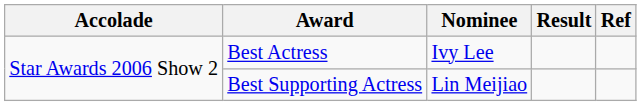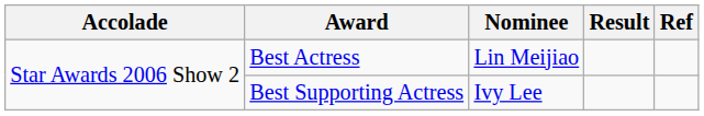 <table class="wikitable">
 <tr>
 <th>Accolade</th>
 <th>Award</th>
 <th>Nominee</th>
 <th>Result</th>
 <th>Ref</th>
 </tr>
 <tr>
 <td rowspan="2"><a href='#'>Star Awards 2006</a> Show 2</td>
 <td><a href='#'>Best Actress</a></td>
-<td><a href='#'>Ivy Lee</a></td>
+<td><a href='#'>Lin Meijiao</a></td>
 <td></td>
 <td></td>
 </tr>
 <tr>
 <td><a href='#'>Best Supporting Actress</a></td>
-<td><a href='#'>Lin Meijiao</a></td>
+<td><a href='#'>Ivy Lee</a></td>
 <td></td>
 <td></td>
 </tr>
 </table>
